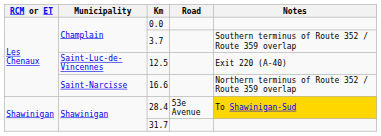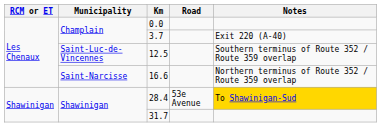 <table class=wikitable>
 <tr>
 <th><a href='#'>RCM</a> or <a href='#'>ET</a></th>
 <th>Municipality</th>
 <th>Km</th>
 <th>Road</th>
 <th>Notes</th>
 </tr>
 <tr>
 <td rowspan="4"><a href='#'>Les Chenaux</a></td>
 <td rowspan="2"><a href='#'>Champlain</a></td>
 <td>0.0</td>
 <td></td>
 <td></td>
 </tr>
 <tr>
 <td>3.7</td>
 <td></td>
-<td>Southern terminus of Route 352 / Route 359 overlap</td>
+<td>Exit 220 (A-40)</td>
 </tr>
 <tr>
 <td><a href='#'>Saint-Luc-de-Vincennes</a></td>
 <td>12.5</td>
 <td></td>
-<td>Exit 220 (A-40)</td>
+<td>Southern terminus of Route 352 / Route 359 overlap</td>
 </tr>
 <tr>
 <td><a href='#'>Saint-Narcisse</a></td>
 <td>16.6</td>
 <td></td>
 <td>Northern terminus of Route 352 / Route 359 overlap</td>
 </tr>
 <tr>
 <td rowspan="2"><a href='#'>Shawinigan</a></td>
 <td rowspan="2"><a href='#'>Shawinigan</a></td>
 <td>28.4</td>
 <td>53e Avenue</td>
 <td style="background: gold;">To <a href='#'>Shawinigan-Sud</a></td>
 </tr>
 <tr>
 <td>31.7</td>
 <td></td>
 <td></td>
 </tr>
 </table>
